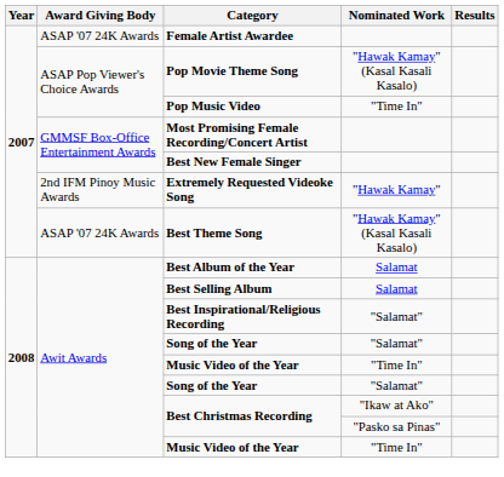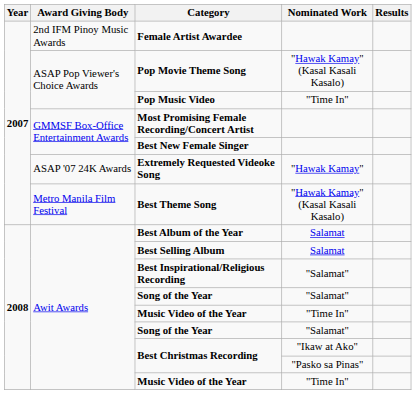 <table class="wikitable">
 <tr>
 <th>Year</th>
 <th>Award Giving Body</th>
 <th>Category</th>
 <th>Nominated Work</th>
 <th>Results</th>
 </tr>
 <tr>
 <td rowspan=7><strong>2007</strong></td>
-<td>ASAP '07 24K Awards</td>
+<td>2nd IFM Pinoy Music Awards</td>
 <td><strong>Female Artist Awardee</strong></td>
 <td></td>
 <td></td>
 </tr>
 <tr>
 <td rowspan=2>ASAP Pop Viewer's Choice Awards</td>
 <td><strong>Pop Movie Theme Song</strong></td>
 <td align=center>"<a href='#'>Hawak Kamay</a>"(Kasal Kasali Kasalo)</td>
 <td></td>
 </tr>
 <tr>
 <td><strong>Pop Music Video</strong></td>
 <td align=center>"Time In"</td>
 <td></td>
 </tr>
 <tr>
 <td rowspan=2><a href='#'>GMMSF Box-Office Entertainment Awards</a></td>
 <td><strong>Most Promising Female Recording/Concert Artist</strong></td>
 <td></td>
 <td></td>
 </tr>
 <tr>
 <td><strong>Best New Female Singer</strong></td>
 <td></td>
 <td></td>
 </tr>
 <tr>
-<td>2nd IFM Pinoy Music Awards</td>
+<td>ASAP '07 24K Awards</td>
 <td><strong>Extremely Requested Videoke Song</strong></td>
 <td align=center>"<a href='#'>Hawak Kamay</a>"</td>
 <td></td>
 </tr>
 <tr>
-<td>ASAP '07 24K Awards</td>
+<td><a href='#'>Metro Manila Film Festival</a></td>
 <td><strong>Best Theme Song</strong></td>
 <td align=center>"<a href='#'>Hawak Kamay</a>"(Kasal Kasali Kasalo)</td>
 <td></td>
 </tr>
 <tr>
 <td rowspan=9><strong>2008</strong></td>
 <td rowspan=9><a href='#'>Awit Awards</a></td>
 <td><strong>Best Album of the Year</strong></td>
 <td align=center><a href='#'>Salamat</a></td>
 <td></td>
 </tr>
 <tr>
 <td><strong>Best Selling Album</strong></td>
 <td align=center><a href='#'>Salamat</a></td>
 <td></td>
 </tr>
 <tr>
 <td><strong>Best Inspirational/Religious Recording</strong></td>
 <td align=center>"Salamat"</td>
 <td></td>
 </tr>
 <tr>
 <td><strong>Song of the Year</strong> </td>
 <td align=center>"Salamat"</td>
 <td></td>
 </tr>
 <tr>
 <td><strong>Music Video of the Year</strong> </td>
 <td align=center>"Time In"</td>
 <td></td>
 </tr>
 <tr>
 <td><strong>Song of the Year</strong></td>
 <td align=center>"Salamat"</td>
 <td></td>
 </tr>
 <tr>
 <td rowspan=2><strong>Best Christmas Recording</strong></td>
 <td align=center>"Ikaw at Ako"</td>
 <td></td>
 </tr>
 <tr>
 <td align=center>"Pasko sa Pinas"</td>
 <td></td>
 </tr>
 <tr>
 <td><strong>Music Video of the Year</strong></td>
 <td align=center>"Time In"</td>
 <td></td>
 </tr>
 </table>
